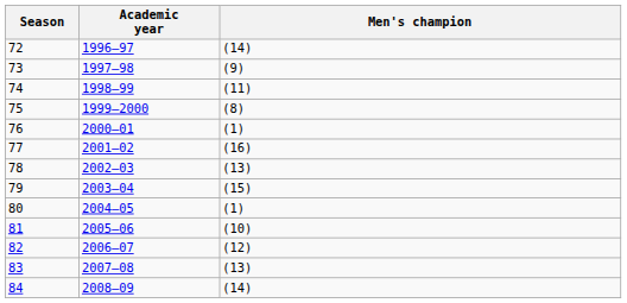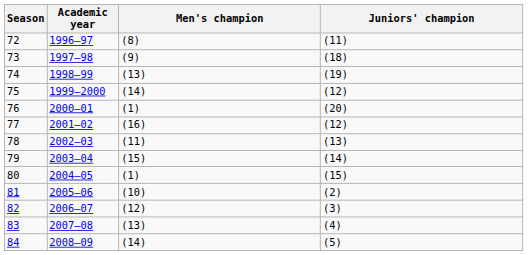 <table class="wikitable" width=99% style="font-size:95%;">
 <tr>
 <th width="6%">Season</th>
 <th width="14%">Academic<br>year</th>
 <th width="40%">Men's champion</th>
+<th width="40%">Juniors' champion</th>
 </tr>
 <tr>
 <td>72</td>
 <td><a href='#'>1996–97</a></td>
-<td> (14)</td>
+<td> (8)</td>
+<td> (11)</td>
 </tr>
 <tr>
 <td>73</td>
 <td><a href='#'>1997–98</a></td>
 <td> (9)</td>
+<td> (18)</td>
 </tr>
 <tr>
 <td>74</td>
 <td><a href='#'>1998–99</a></td>
-<td> (11)</td>
+<td> (13)</td>
+<td> (19)</td>
 </tr>
 <tr>
 <td>75</td>
 <td><a href='#'>1999–2000</a></td>
-<td> (8)</td>
+<td> (14)</td>
+<td> (12)</td>
 </tr>
 <tr>
 <td>76</td>
 <td><a href='#'>2000–01</a></td>
 <td> (1)</td>
+<td> (20)</td>
 </tr>
 <tr>
 <td>77</td>
 <td><a href='#'>2001–02</a></td>
 <td> (16)</td>
+<td> (12)</td>
 </tr>
 <tr>
 <td>78</td>
 <td><a href='#'>2002–03</a></td>
+<td> (11)</td>
 <td> (13)</td>
 </tr>
 <tr>
 <td>79</td>
 <td><a href='#'>2003–04</a></td>
 <td> (15)</td>
+<td> (14)</td>
 </tr>
 <tr>
 <td>80</td>
 <td><a href='#'>2004–05</a></td>
 <td> (1)</td>
+<td> (15)</td>
 </tr>
 <tr>
 <td><a href='#'>81</a></td>
 <td><a href='#'>2005–06</a></td>
 <td> (10)</td>
+<td> (2)</td>
 </tr>
 <tr>
 <td><a href='#'>82</a></td>
 <td><a href='#'>2006–07</a></td>
 <td> (12)</td>
+<td> (3)</td>
 </tr>
 <tr>
 <td><a href='#'>83</a></td>
 <td><a href='#'>2007–08</a></td>
 <td> (13)</td>
+<td> (4)</td>
 </tr>
 <tr>
 <td><a href='#'>84</a></td>
 <td><a href='#'>2008–09</a></td>
 <td> (14)</td>
+<td> (5)</td>
 </tr>
 </table>
